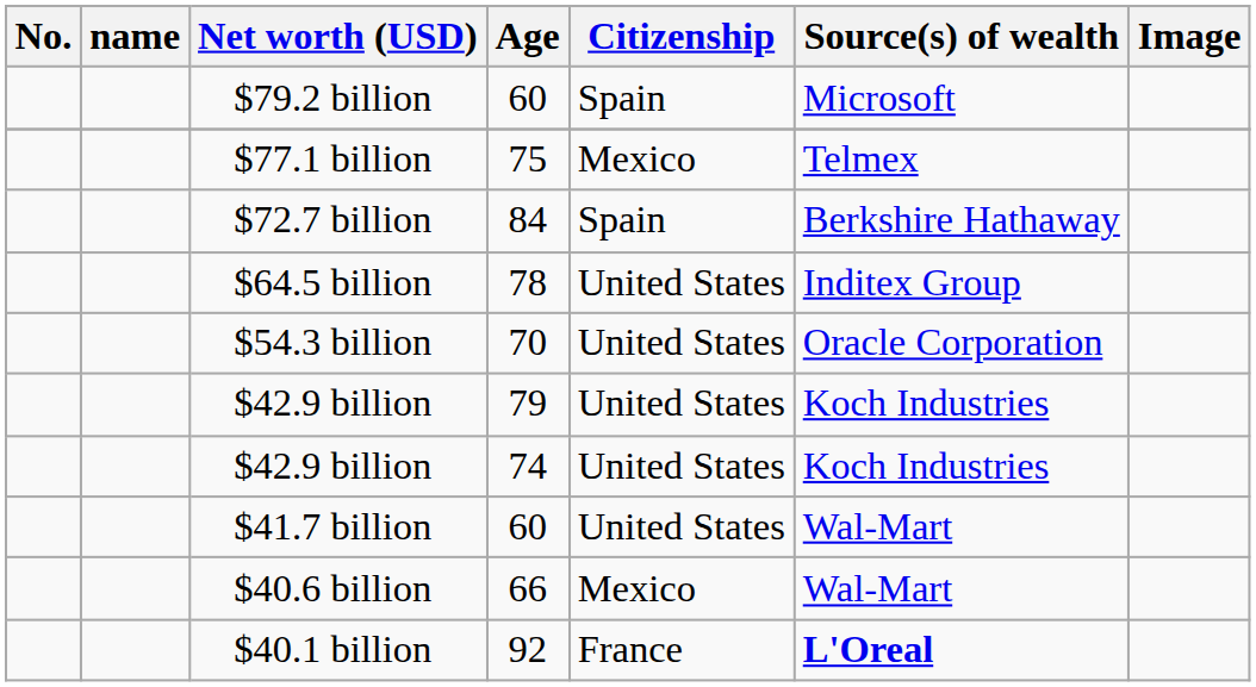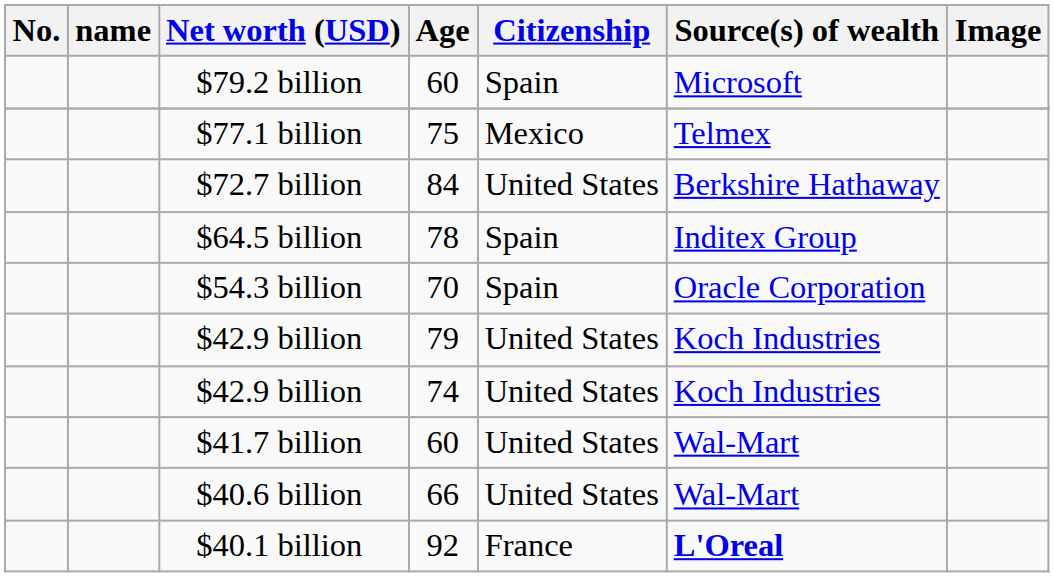 <table class="wikitable sortable">
 <tr>
 <th>No.</th>
 <th>name</th>
 <th><a href='#'>Net worth</a> (<a href='#'>USD</a>)</th>
 <th>Age</th>
 <th><a href='#'>Citizenship</a></th>
 <th>Source(s) of wealth</th>
 <th>Image</th>
 </tr>
 <tr>
 <td style="text-align:center;"> </td>
 <td></td>
 <td style="text-align:center;">$79.2 billion </td>
 <td style="text-align:center;">60</td>
 <td>Spain</td>
 <td><a href='#'>Microsoft</a></td>
 <td></td>
 </tr>
 <tr>
 </tr>
 <tr>
 <td style="text-align:center;"> </td>
 <td></td>
 <td style="text-align:center;">$77.1 billion </td>
 <td style="text-align:center;">75</td>
 <td>Mexico</td>
 <td><a href='#'>Telmex</a></td>
 <td></td>
 </tr>
 <tr>
 <td style="text-align:center;"> </td>
 <td></td>
 <td style="text-align:center;">$72.7 billion </td>
 <td style="text-align:center;">84</td>
-<td>Spain</td>
+<td>United States</td>
 <td><a href='#'>Berkshire Hathaway</a></td>
 <td></td>
 </tr>
 <tr>
 <td style="text-align:center;"> </td>
 <td></td>
 <td style="text-align:center;">$64.5 billion </td>
 <td style="text-align:center;">78</td>
-<td>United States</td>
+<td>Spain</td>
 <td><a href='#'>Inditex Group</a></td>
 <td></td>
 </tr>
 <tr>
 <td style="text-align:center;"> </td>
 <td></td>
 <td style="text-align:center;">$54.3 billion </td>
 <td style="text-align:center;">70</td>
-<td>United States</td>
+<td>Spain</td>
 <td><a href='#'>Oracle Corporation</a></td>
 <td></td>
 </tr>
 <tr>
 <td style="text-align:center;"> </td>
 <td></td>
 <td style="text-align:center;">$42.9 billion </td>
 <td style="text-align:center;">79</td>
 <td>United States</td>
 <td><a href='#'>Koch Industries</a></td>
 <td></td>
 </tr>
 <tr>
 <td style="text-align:center;"> </td>
 <td></td>
 <td style="text-align:center;">$42.9 billion </td>
 <td style="text-align:center;">74</td>
 <td>United States</td>
 <td><a href='#'>Koch Industries</a></td>
 <td></td>
 </tr>
 <tr>
 <td style="text-align:center;"> </td>
 <td></td>
 <td style="text-align:center;">$41.7 billion </td>
 <td style="text-align:center;">60</td>
 <td>United States</td>
 <td><a href='#'>Wal-Mart</a></td>
 <td></td>
 </tr>
 <tr>
 <td style="text-align:center;"> </td>
 <td></td>
 <td style="text-align:center;">$40.6 billion </td>
 <td style="text-align:center;">66</td>
-<td>Mexico</td>
+<td>United States</td>
 <td><a href='#'>Wal-Mart</a></td>
 <td></td>
 </tr>
 <tr>
 <td style="text-align:center;"> </td>
 <td></td>
 <td style="text-align:center;">$40.1 billion </td>
 <td style="text-align:center;">92</td>
 <td>France</td>
 <td><strong><a href='#'>L'Oreal</a></strong></td>
 <td></td>
 </tr>
 </table>
